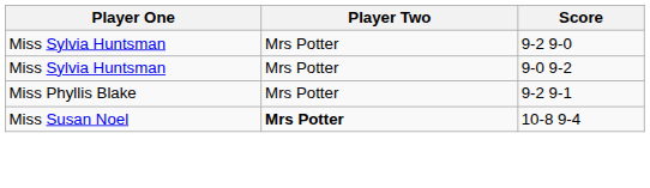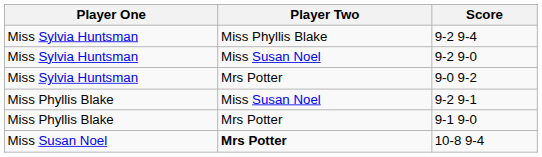 <table class="wikitable">
 <tr>
 <th width=250>Player One</th>
 <th width=250>Player Two</th>
 <th width=120>Score</th>
 </tr>
 <tr>
 <td> Miss <a href='#'>Sylvia Huntsman</a></td>
-<td> Mrs Potter</td>
+<td> Miss Phyllis Blake</td>
+<td>9-2 9-4</td>
+</tr>
+<tr>
+<td> Miss <a href='#'>Sylvia Huntsman</a></td>
+<td> Miss <a href='#'>Susan Noel</a></td>
 <td>9-2 9-0</td>
 </tr>
 <tr>
 <td> Miss <a href='#'>Sylvia Huntsman</a></td>
 <td> Mrs Potter</td>
 <td>9-0 9-2</td>
 </tr>
 <tr>
 <td> Miss Phyllis Blake</td>
+<td> Miss <a href='#'>Susan Noel</a></td>
+<td>9-2 9-1</td>
+</tr>
+<tr>
+<td> Miss Phyllis Blake</td>
 <td> Mrs Potter</td>
-<td>9-2 9-1</td>
+<td>9-1 9-0</td>
 </tr>
 <tr>
 <td> Miss <a href='#'>Susan Noel</a></td>
 <td><strong> Mrs Potter</strong></td>
 <td>10-8 9-4</td>
 </tr>
 </table>
